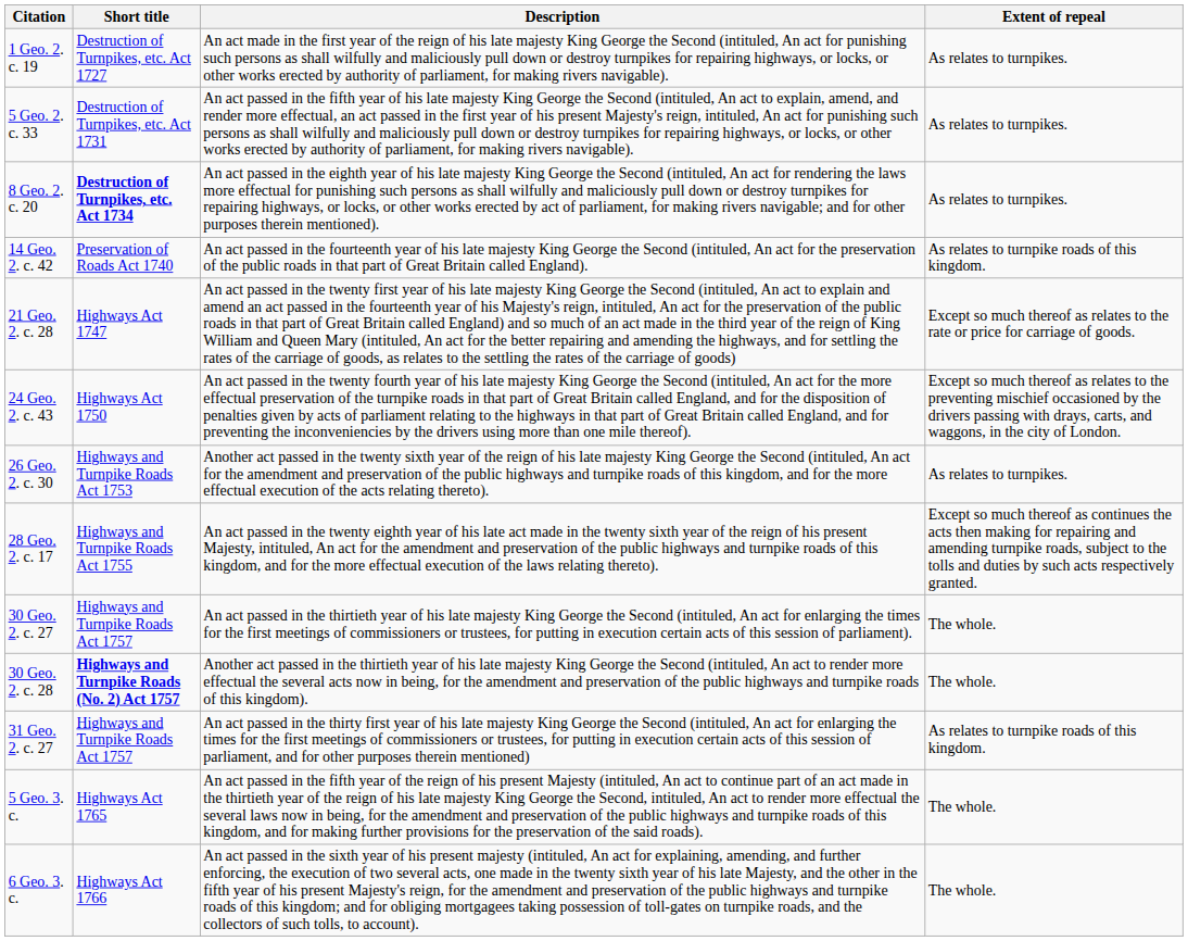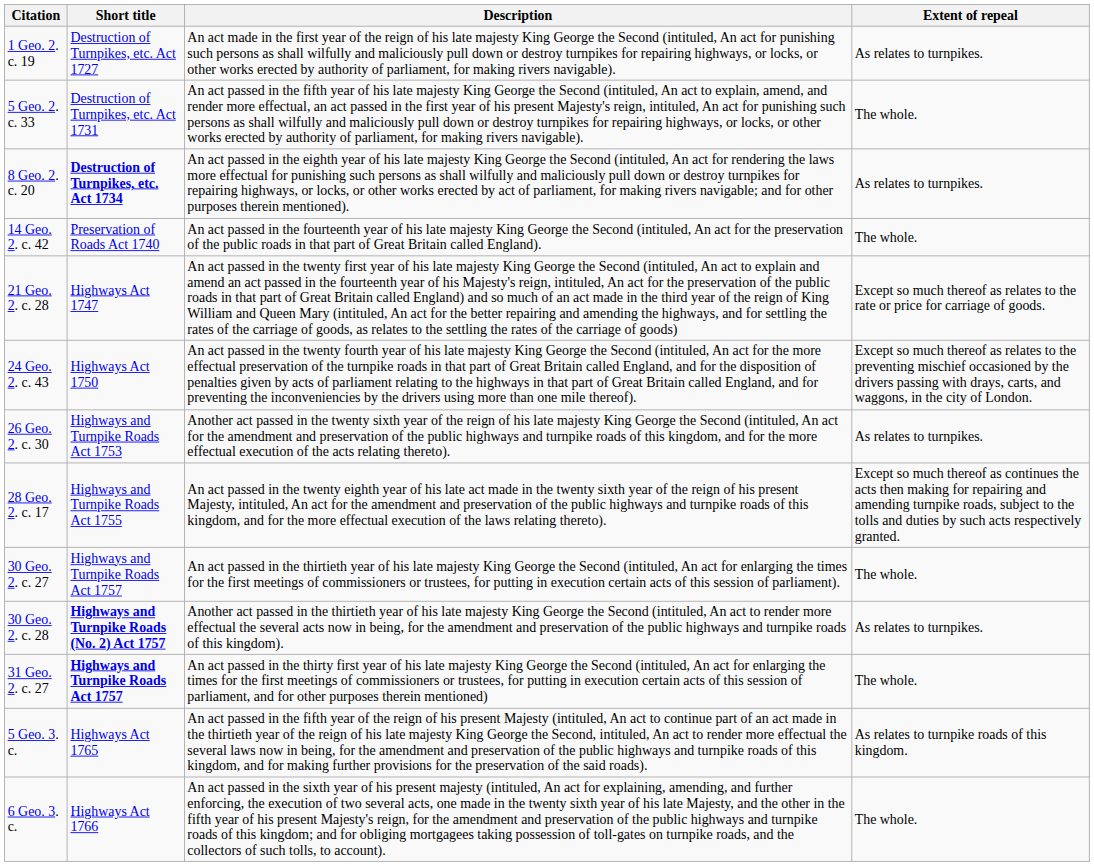 <table class="wikitable">
 <tr>
 <th>Citation</th>
 <th>Short title</th>
 <th>Description</th>
 <th>Extent of repeal</th>
 </tr>
 <tr>
 <td><a href='#'>1 Geo. 2</a>. c. 19</td>
 <td><a href='#'>Destruction of Turnpikes, etc. Act 1727</a></td>
 <td>An act made in the first year of the reign of his late majesty King George the Second (intituled, An act for punishing such persons as shall wilfully and maliciously pull down or destroy turnpikes for repairing highways, or locks, or other works erected by authority of parliament, for making rivers navigable).</td>
 <td>As relates to turnpikes.</td>
 </tr>
 <tr>
 <td><a href='#'>5 Geo. 2</a>. c. 33</td>
 <td><a href='#'>Destruction of Turnpikes, etc. Act 1731</a></td>
 <td>An act passed in the fifth year of his late majesty King George the Second (intituled, An act to explain, amend, and render more effectual, an act passed in the first year of his present Majesty's reign, intituled, An act for punishing such persons as shall wilfully and maliciously pull down or destroy turnpikes for repairing highways, or locks, or other works erected by authority of parliament, for making rivers navigable).</td>
-<td>As relates to turnpikes.</td>
+<td>The whole.</td>
 </tr>
 <tr>
 <td><a href='#'>8 Geo. 2</a>. c. 20</td>
 <td><strong><a href='#'>Destruction of Turnpikes, etc. Act 1734</a></strong></td>
 <td>An act passed in the eighth year of his late majesty King George the Second (intituled, An act for rendering the laws more effectual for punishing such persons as shall wilfully and maliciously pull down or destroy turnpikes for repairing highways, or locks, or other works erected by act of parliament, for making rivers navigable; and for other purposes therein mentioned).</td>
 <td>As relates to turnpikes.</td>
 </tr>
 <tr>
 <td><a href='#'>14 Geo. 2</a>. c. 42</td>
 <td><a href='#'>Preservation of Roads Act 1740</a></td>
 <td>An act passed in the fourteenth year of his late majesty King George the Second (intituled, An act for the preservation of the public roads in that part of Great Britain called England).</td>
-<td>As relates to turnpike roads of this kingdom.</td>
+<td>The whole.</td>
 </tr>
 <tr>
 <td><a href='#'>21 Geo. 2</a>. c. 28</td>
 <td><a href='#'>Highways Act 1747</a></td>
 <td>An act passed in the twenty first year of his late majesty King George the Second (intituled, An act to explain and amend an act passed in the fourteenth year of his Majesty's reign, intituled, An act for the preservation of the public roads in that part of Great Britain called England) and so much of an act made in the third year of the reign of King William and Queen Mary (intituled, An act for the better repairing and amending the highways, and for settling the rates of the carriage of goods, as relates to the settling the rates of the carriage of goods)</td>
 <td>Except so much thereof as relates to the rate or price for carriage of goods.</td>
 </tr>
 <tr>
 <td><a href='#'>24 Geo. 2</a>. c. 43</td>
 <td><a href='#'>Highways Act 1750</a></td>
 <td>An act passed in the twenty fourth year of his late majesty King George the Second (intituled, An act for the more effectual preservation of the turnpike roads in that part of Great Britain called England, and for the disposition of penalties given by acts of parliament relating to the highways in that part of Great Britain called England, and for preventing the inconveniencies by the drivers using more than one mile thereof).</td>
 <td>Except so much thereof as relates to the preventing mischief occasioned by the drivers passing with drays, carts, and waggons, in the city of London.</td>
 </tr>
 <tr>
 <td><a href='#'>26 Geo. 2</a>. c. 30</td>
 <td><a href='#'>Highways and Turnpike Roads Act 1753</a></td>
 <td>Another act passed in the twenty sixth year of the reign of his late majesty King George the Second (intituled, An act for the amendment and preservation of the public highways and turnpike roads of this kingdom, and for the more effectual execution of the acts relating thereto).</td>
 <td>As relates to turnpikes.</td>
 </tr>
 <tr>
 <td><a href='#'>28 Geo. 2</a>. c. 17</td>
 <td><a href='#'>Highways and Turnpike Roads Act 1755</a></td>
 <td>An act passed in the twenty eighth year of his late act made in the twenty sixth year of the reign of his present Majesty, intituled, An act for the amendment and preservation of the public highways and turnpike roads of this kingdom, and for the more effectual execution of the laws relating thereto).</td>
 <td>Except so much thereof as continues the acts then making for repairing and amending turnpike roads, subject to the tolls and duties by such acts respectively granted.</td>
 </tr>
 <tr>
 <td><a href='#'>30 Geo. 2</a>. c. 27</td>
 <td><a href='#'>Highways and Turnpike Roads Act 1757</a></td>
 <td>An act passed in the thirtieth year of his late majesty King George the Second (intituled, An act for enlarging the times for the first meetings of commissioners or trustees, for putting in execution certain acts of this session of parliament).</td>
 <td>The whole.</td>
 </tr>
 <tr>
 <td><a href='#'>30 Geo. 2</a>. c. 28</td>
 <td><strong><a href='#'>Highways and Turnpike Roads (No. 2) Act 1757</a></strong></td>
 <td>Another act passed in the thirtieth year of his late majesty King George the Second (intituled, An act to render more effectual the several acts now in being, for the amendment and preservation of the public highways and turnpike roads of this kingdom).</td>
-<td>The whole.</td>
+<td>As relates to turnpikes.</td>
 </tr>
 <tr>
 <td><a href='#'>31 Geo. 2</a>. c. 27</td>
-<td><a href='#'>Highways and Turnpike Roads Act 1757</a></td>
+<td><strong><a href='#'>Highways and Turnpike Roads Act 1757</a></strong></td>
 <td>An act passed in the thirty first year of his late majesty King George the Second (intituled, An act for enlarging the times for the first meetings of commissioners or trustees, for putting in execution certain acts of this session of parliament, and for other purposes therein mentioned)</td>
-<td>As relates to turnpike roads of this kingdom.</td>
+<td>The whole.</td>
 </tr>
 <tr>
 <td><a href='#'>5 Geo. 3</a>. c.</td>
 <td><a href='#'>Highways Act 1765</a></td>
 <td>An act passed in the fifth year of the reign of his present Majesty (intituled, An act to continue part of an act made in the thirtieth year of the reign of his late majesty King George the Second, intituled, An act to render more effectual the several laws now in being, for the amendment and preservation of the public highways and turnpike roads of this kingdom, and for making further provisions for the preservation of the said roads).</td>
-<td>The whole.</td>
+<td>As relates to turnpike roads of this kingdom.</td>
 </tr>
 <tr>
 <td><a href='#'>6 Geo. 3</a>. c.</td>
 <td><a href='#'>Highways Act 1766</a></td>
 <td>An act passed in the sixth year of his present majesty (intituled, An act for explaining, amending, and further enforcing, the execution of two several acts, one made in the twenty sixth year of his late Majesty, and the other in the fifth year of his present Majesty's reign, for the amendment and preservation of the public highways and turnpike roads of this kingdom; and for obliging mortgagees taking possession of toll-gates on turnpike roads, and the collectors of such tolls, to account).</td>
 <td>The whole.</td>
 </tr>
 </table>
